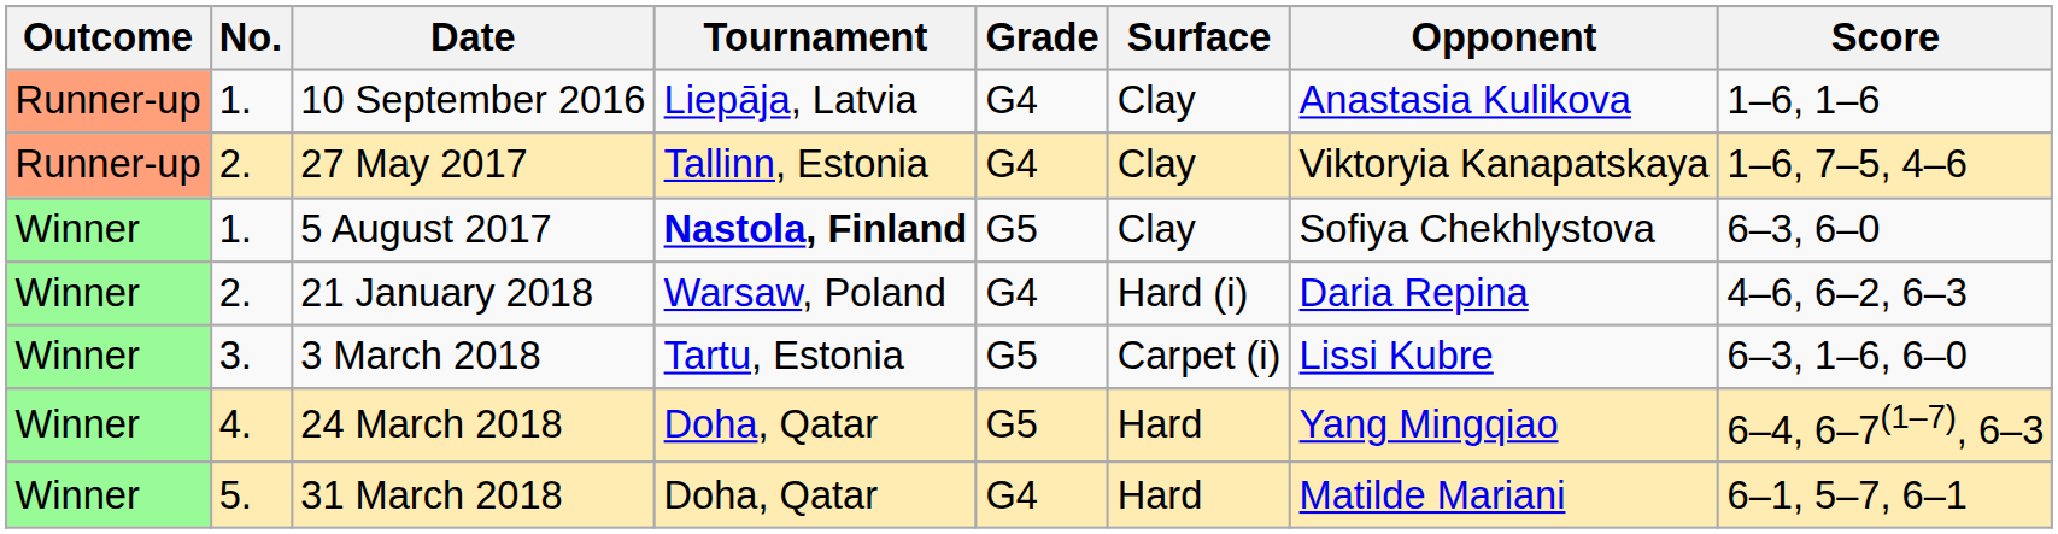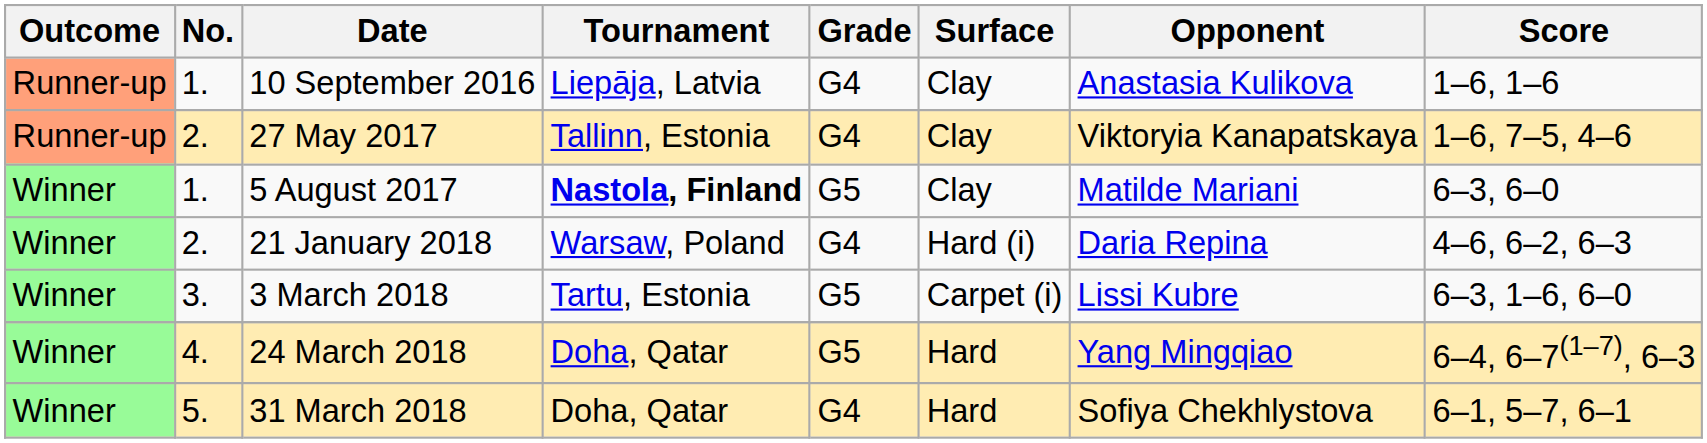 <table class="sortable wikitable" style=font-size:97%>
 <tr>
 <th>Outcome</th>
 <th>No.</th>
 <th>Date</th>
 <th>Tournament</th>
 <th>Grade</th>
 <th>Surface</th>
 <th>Opponent</th>
 <th>Score</th>
 </tr>
 <tr>
 <td style="background:#ffa07a;">Runner-up</td>
 <td>1.</td>
 <td>10 September 2016</td>
 <td><a href='#'>Liepāja</a>, Latvia</td>
 <td>G4</td>
 <td>Clay</td>
 <td> <a href='#'>Anastasia Kulikova</a></td>
 <td>1–6, 1–6</td>
 </tr>
 <tr>
 </tr>
 <tr style="background:#ffecb2">
 <td style="background:#ffa07a;">Runner-up</td>
 <td>2.</td>
 <td>27 May 2017</td>
 <td><a href='#'>Tallinn</a>, Estonia</td>
 <td>G4</td>
 <td>Clay</td>
 <td> Viktoryia Kanapatskaya</td>
 <td>1–6, 7–5, 4–6</td>
 </tr>
 <tr>
 <td style="background:#98FB98">Winner</td>
 <td>1.</td>
 <td>5 August 2017</td>
 <td><strong><a href='#'>Nastola</a>, Finland</strong></td>
 <td>G5</td>
 <td>Clay</td>
-<td> Sofiya Chekhlystova</td>
+<td> <a href='#'>Matilde Mariani</a></td>
 <td>6–3, 6–0</td>
 </tr>
 <tr>
 <td style="background:#98FB98">Winner</td>
 <td>2.</td>
 <td>21 January 2018</td>
 <td><a href='#'>Warsaw</a>, Poland</td>
 <td>G4</td>
 <td>Hard (i)</td>
 <td> <a href='#'>Daria Repina</a></td>
 <td>4–6, 6–2, 6–3</td>
 </tr>
 <tr>
 <td style="background:#98FB98">Winner</td>
 <td>3.</td>
 <td>3 March 2018</td>
 <td><a href='#'>Tartu</a>, Estonia</td>
 <td>G5</td>
 <td>Carpet (i)</td>
 <td> <a href='#'>Lissi Kubre</a></td>
 <td>6–3, 1–6, 6–0</td>
 </tr>
 <tr>
 </tr>
 <tr style="background:#ffecb2">
 <td style="background:#98FB98">Winner</td>
 <td>4.</td>
 <td>24 March 2018</td>
 <td><a href='#'>Doha</a>, Qatar</td>
 <td>G5</td>
 <td>Hard</td>
 <td> <a href='#'>Yang Mingqiao</a></td>
 <td>6–4, 6–7<sup>(1–7)</sup>, 6–3</td>
 </tr>
 <tr>
 </tr>
 <tr style="background:#ffecb2">
 <td style="background:#98FB98">Winner</td>
 <td>5.</td>
 <td>31 March 2018</td>
 <td>Doha, Qatar</td>
 <td>G4</td>
 <td>Hard</td>
-<td> <a href='#'>Matilde Mariani</a></td>
+<td> Sofiya Chekhlystova</td>
 <td>6–1, 5–7, 6–1</td>
 </tr>
 </table>
